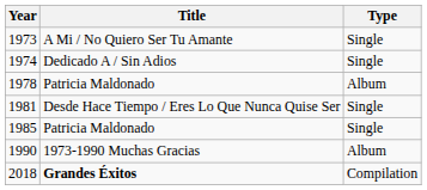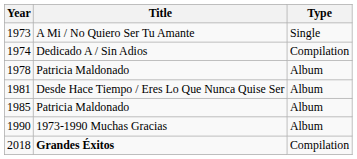 <table class="wikitable">
 <tr>
 <th>Year</th>
 <th>Title</th>
 <th>Type</th>
 </tr>
 <tr>
 <td>1973</td>
 <td>A Mi / No Quiero Ser Tu Amante</td>
 <td>Single</td>
 </tr>
 <tr>
 <td>1974</td>
 <td>Dedicado A / Sin Adios</td>
-<td>Single</td>
+<td>Compilation</td>
 </tr>
 <tr>
 <td>1978</td>
 <td>Patricia Maldonado</td>
 <td>Album</td>
 </tr>
 <tr>
 <td>1981</td>
 <td>Desde Hace Tiempo / Eres Lo Que Nunca Quise Ser</td>
-<td>Single</td>
+<td>Album</td>
 </tr>
 <tr>
 <td>1985</td>
 <td>Patricia Maldonado</td>
-<td>Single</td>
+<td>Album</td>
 </tr>
 <tr>
 <td>1990</td>
 <td>1973-1990 Muchas Gracias</td>
 <td>Album</td>
 </tr>
 <tr>
 <td>2018</td>
 <td><strong>Grandes Éxitos</strong></td>
 <td>Compilation</td>
 </tr>
 </table>
